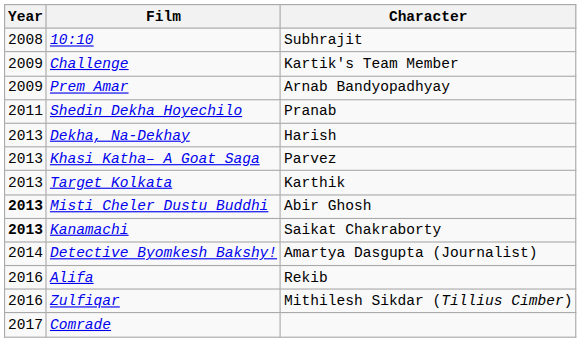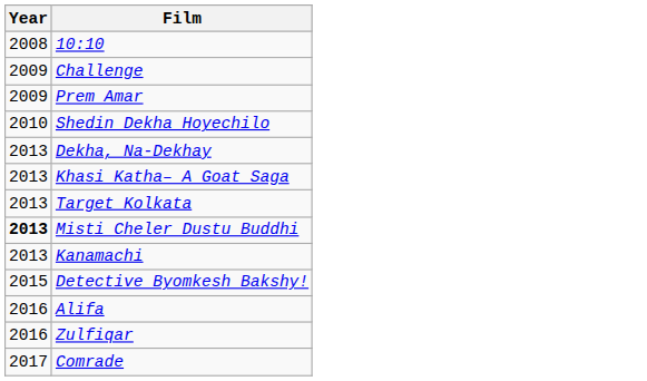 <table class="wikitable sortable">
 <tr style="background:#ccc; text-align:center;">
 <th>Year</th>
 <th>Film</th>
-<th>Character</th>
 </tr>
 <tr>
 <td>2008</td>
 <td><a href='#'><em>10:10</em></a></td>
-<td>Subhrajit</td>
 </tr>
 <tr>
 <td>2009</td>
 <td><em><a href='#'>Challenge</a></em></td>
-<td>Kartik's Team Member</td>
 </tr>
 <tr>
 <td>2009</td>
 <td><em><a href='#'>Prem Amar</a></em></td>
-<td>Arnab Bandyopadhyay</td>
 </tr>
 <tr>
-<td>2011</td>
+<td>2010</td>
 <td><em><a href='#'>Shedin Dekha Hoyechilo</a></em></td>
-<td>Pranab</td>
 </tr>
 <tr>
 <td>2013</td>
 <td><em><a href='#'>Dekha, Na-Dekhay</a></em></td>
-<td>Harish</td>
 </tr>
 <tr>
 <td>2013</td>
 <td><em><a href='#'>Khasi Katha– A Goat Saga</a></em></td>
-<td>Parvez</td>
 </tr>
 <tr>
 <td>2013</td>
 <td><em><a href='#'>Target Kolkata</a></em></td>
-<td>Karthik</td>
 </tr>
 <tr>
 <td><strong>2013</strong></td>
 <td><em><a href='#'>Misti Cheler Dustu Buddhi</a></em></td>
-<td>Abir Ghosh</td>
 </tr>
 <tr>
-<td><strong>2013</strong></td>
+<td>2013</td>
 <td><em><a href='#'>Kanamachi</a></em></td>
-<td>Saikat Chakraborty</td>
 </tr>
 <tr>
-<td>2014</td>
+<td>2015</td>
 <td><em><a href='#'>Detective Byomkesh Bakshy!</a></em></td>
-<td>Amartya Dasgupta (Journalist)</td>
 </tr>
 <tr>
 <td>2016</td>
 <td><em><a href='#'>Alifa</a></em></td>
-<td>Rekib</td>
 </tr>
 <tr>
 <td>2016</td>
 <td><em><a href='#'>Zulfiqar</a></em></td>
-<td>Mithilesh Sikdar (<em>Tillius Cimber</em>)</td>
 </tr>
 <tr>
 <td>2017</td>
 <td><em><a href='#'>Comrade</a></em></td>
-<td></td>
 </tr>
 </table>
